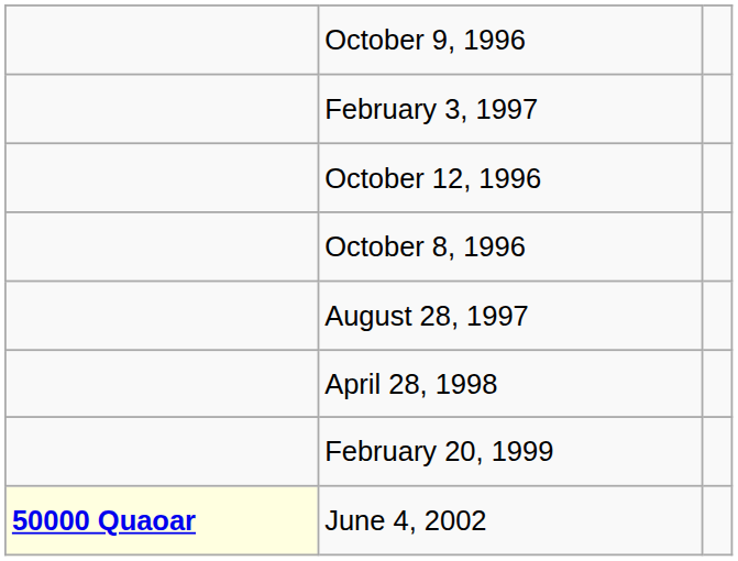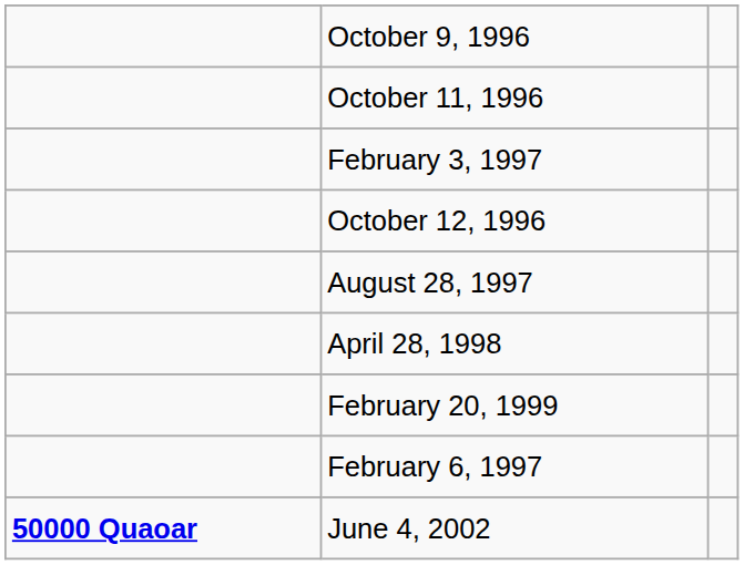 <table class="wikitable" style="font-size: 89%; float: left; width: 26em; margin-right: 1em; height: 280px">
 <tr>
 <td><strong></strong></td>
 <td>October 9, 1996</td>
+<td> </td>
+</tr>
+<tr>
+<td><strong></strong></td>
+<td>October 11, 1996</td>
 <td> </td>
 </tr>
 <tr>
 <td></td>
 <td>February 3, 1997</td>
 <td> </td>
 </tr>
 <tr>
 <td><strong></strong></td>
 <td>October 12, 1996</td>
-<td> </td>
-</tr>
-<tr>
-<td><strong></strong></td>
-<td>October 8, 1996</td>
 <td> </td>
 </tr>
 <tr>
 <td><strong></strong></td>
 <td>August 28, 1997</td>
 <td> </td>
 </tr>
 <tr>
 <td><strong></strong></td>
 <td>April 28, 1998</td>
 <td> </td>
 </tr>
 <tr>
 <td><strong></strong></td>
 <td>February 20, 1999</td>
 <td> </td>
 </tr>
 <tr>
-<td style="background: lightyellow;"><strong><a href='#'>50000 Quaoar</a></strong></td>
+<td><strong></strong></td>
+<td>February 6, 1997</td>
+<td> </td>
+</tr>
+<tr>
+<td><strong><a href='#'>50000 Quaoar</a></strong></td>
 <td>June 4, 2002</td>
 <td> </td>
 </tr>
 </table>
